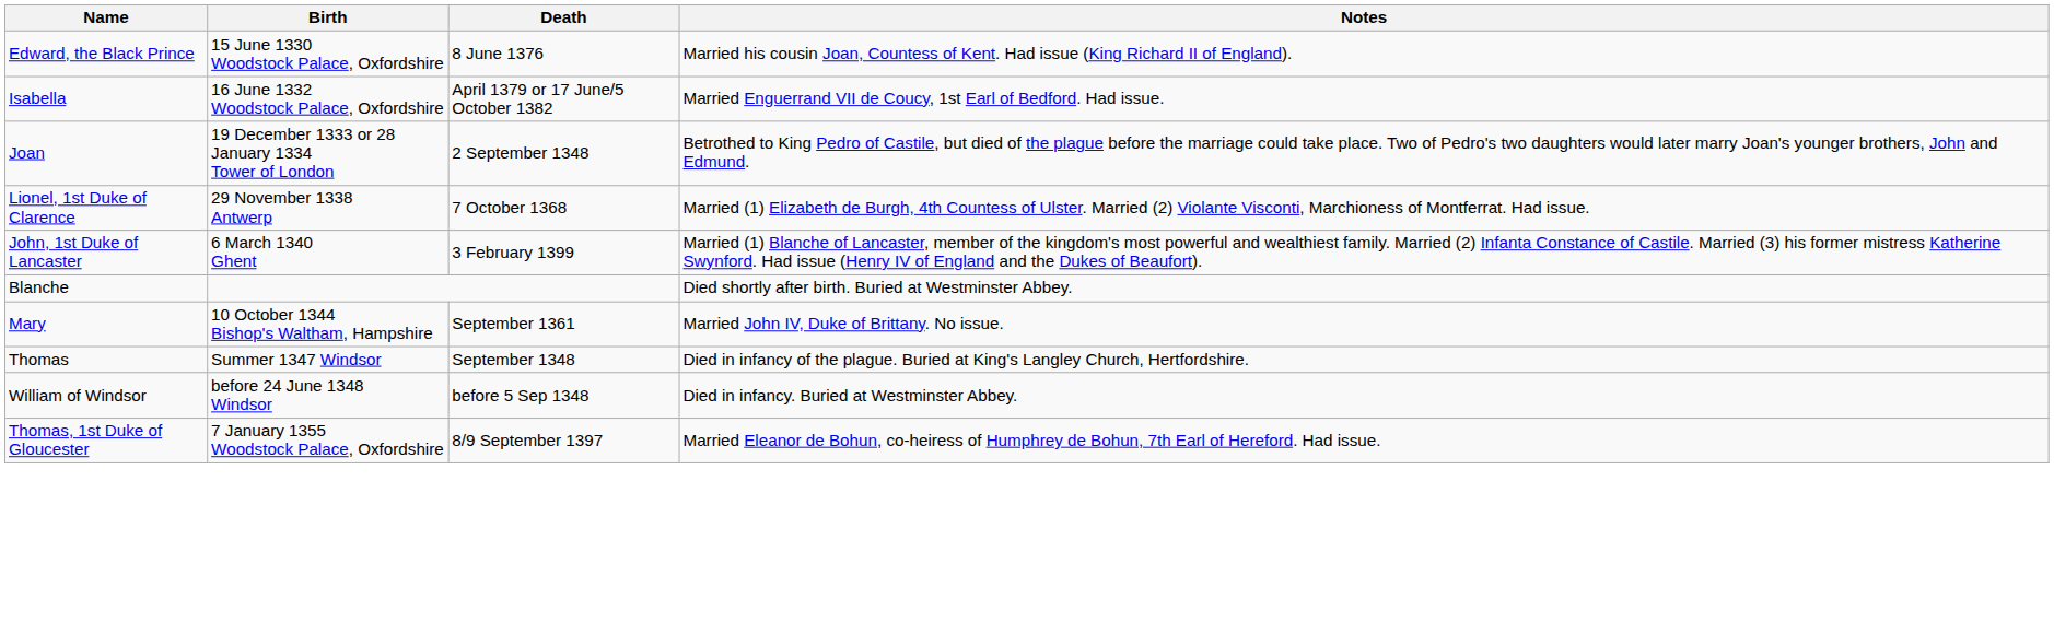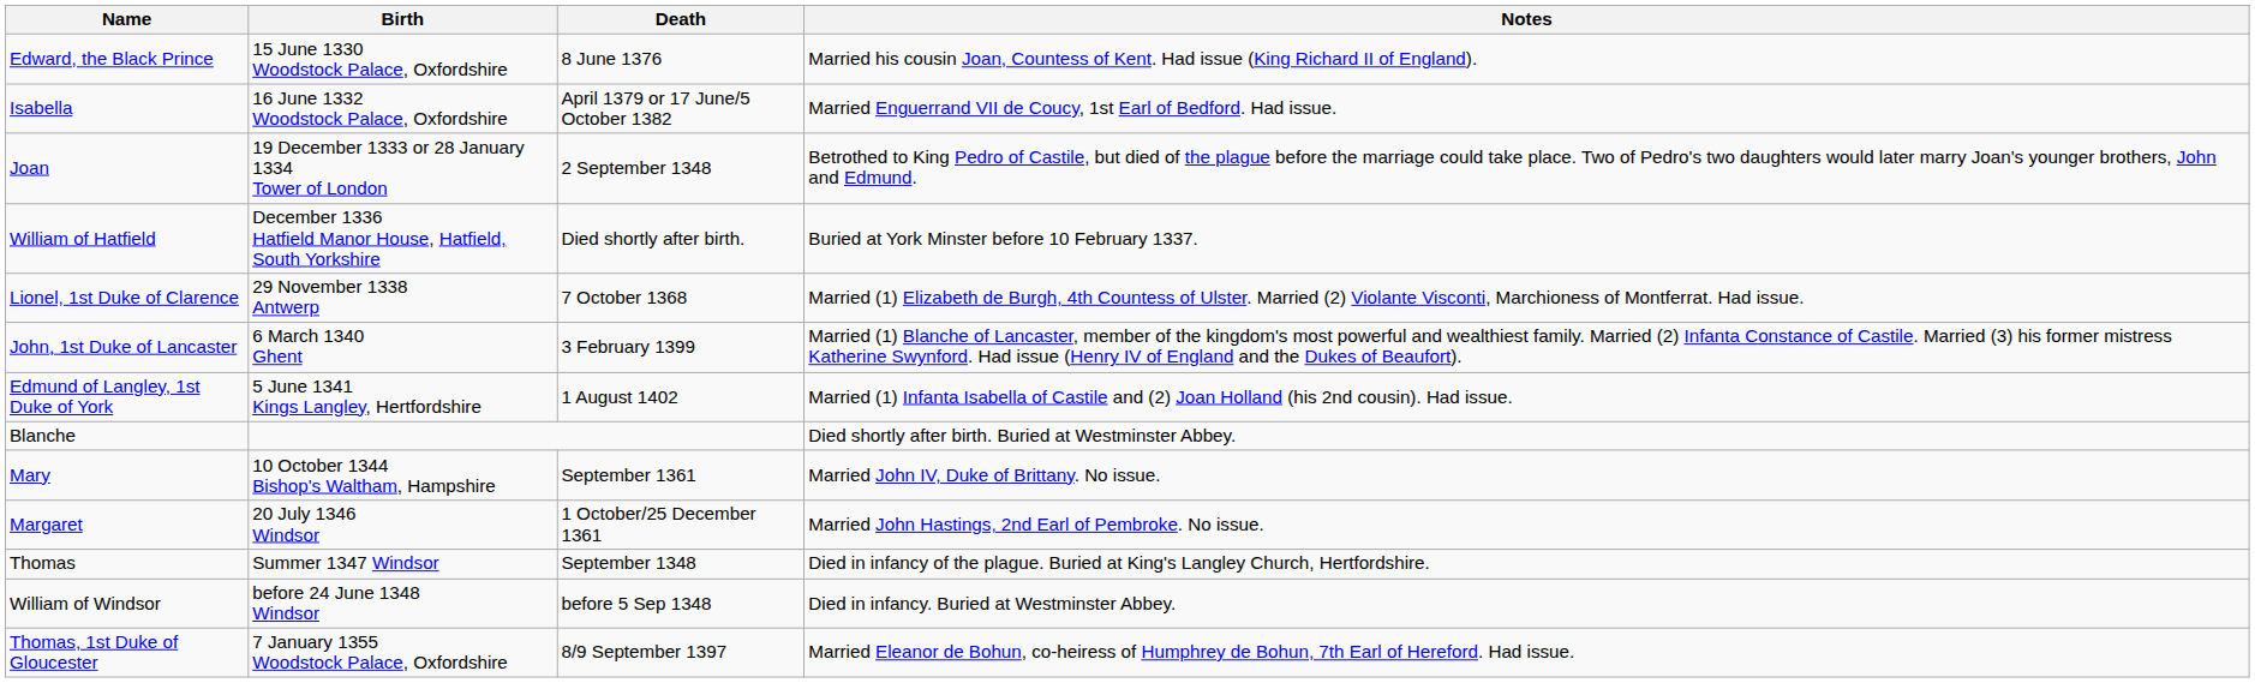 <table class="wikitable">
 <tr>
 <th>Name</th>
 <th>Birth</th>
 <th>Death</th>
 <th>Notes</th>
 </tr>
 <tr>
 <td><a href='#'>Edward, the Black Prince</a></td>
 <td>15 June 1330<br><a href='#'>Woodstock Palace</a>, Oxfordshire</td>
 <td>8 June 1376</td>
 <td>Married his cousin <a href='#'>Joan, Countess of Kent</a>. Had issue (<a href='#'>King Richard II of England</a>).</td>
 </tr>
 <tr>
 <td><a href='#'>Isabella</a></td>
 <td>16 June 1332<br><a href='#'>Woodstock Palace</a>, Oxfordshire</td>
 <td>April 1379 or 17 June/5 October 1382</td>
 <td>Married <a href='#'>Enguerrand VII de Coucy</a>, 1st <a href='#'>Earl of Bedford</a>. Had issue.</td>
 </tr>
 <tr>
 <td><a href='#'>Joan</a></td>
 <td>19 December 1333 or 28 January 1334<br><a href='#'>Tower of London</a></td>
 <td>2 September 1348</td>
 <td>Betrothed to King <a href='#'>Pedro of Castile</a>, but died of <a href='#'>the plague</a> before the marriage could take place. Two of Pedro's two daughters would later marry Joan's younger brothers, <a href='#'>John</a> and <a href='#'>Edmund</a>.</td>
 </tr>
 <tr>
+<td><a href='#'>William of Hatfield</a></td>
+<td>December 1336<br><a href='#'>Hatfield Manor House</a>, <a href='#'>Hatfield, South Yorkshire</a></td>
+<td>Died shortly after birth.</td>
+<td>Buried at York Minster before 10 February 1337.</td>
+</tr>
+<tr>
 <td><a href='#'>Lionel, 1st Duke of Clarence</a></td>
 <td>29 November 1338<br><a href='#'>Antwerp</a></td>
 <td>7 October 1368</td>
 <td>Married (1) <a href='#'>Elizabeth de Burgh, 4th Countess of Ulster</a>. Married (2) <a href='#'>Violante Visconti</a>, Marchioness of Montferrat. Had issue.</td>
 </tr>
 <tr>
 <td><a href='#'>John, 1st Duke of Lancaster</a></td>
 <td>6 March 1340<br><a href='#'>Ghent</a></td>
 <td>3 February 1399</td>
 <td>Married (1) <a href='#'>Blanche of Lancaster</a>, member of the kingdom's most powerful and wealthiest family. Married (2) <a href='#'>Infanta Constance of Castile</a>. Married (3) his former mistress <a href='#'>Katherine Swynford</a>. Had issue (<a href='#'>Henry IV of England</a> and the <a href='#'>Dukes of Beaufort</a>).</td>
 </tr>
 <tr>
+<td><a href='#'>Edmund of Langley, 1st Duke of York</a></td>
+<td>5 June 1341<br><a href='#'>Kings Langley</a>, Hertfordshire</td>
+<td>1 August 1402</td>
+<td>Married (1) <a href='#'>Infanta Isabella of Castile</a> and (2) <a href='#'>Joan Holland</a> (his 2nd cousin). Had issue.</td>
+</tr>
+<tr>
 <td>Blanche</td>
 <td colspan=2></td>
 <td>Died shortly after birth. Buried at Westminster Abbey.</td>
 </tr>
 <tr>
 <td><a href='#'>Mary</a></td>
 <td>10 October 1344<br><a href='#'>Bishop's Waltham</a>, Hampshire</td>
 <td>September 1361</td>
 <td>Married <a href='#'>John IV, Duke of Brittany</a>. No issue.</td>
+</tr>
+<tr>
+<td><a href='#'>Margaret</a></td>
+<td>20 July 1346<br><a href='#'>Windsor</a></td>
+<td>1 October/25 December 1361</td>
+<td>Married <a href='#'>John Hastings, 2nd Earl of Pembroke</a>. No issue.</td>
 </tr>
 <tr>
 <td>Thomas</td>
 <td>Summer 1347 <a href='#'>Windsor</a></td>
 <td>September 1348</td>
 <td>Died in infancy of the plague. Buried at King's Langley Church, Hertfordshire.</td>
 </tr>
 <tr>
 <td>William of Windsor</td>
 <td>before 24 June 1348<br><a href='#'>Windsor</a></td>
 <td>before 5 Sep 1348</td>
 <td>Died in infancy. Buried at Westminster Abbey.</td>
 </tr>
 <tr>
 <td><a href='#'>Thomas, 1st Duke of Gloucester</a></td>
 <td>7 January 1355<br><a href='#'>Woodstock Palace</a>, Oxfordshire</td>
 <td>8/9 September 1397</td>
 <td>Married <a href='#'>Eleanor de Bohun</a>, co-heiress of <a href='#'>Humphrey de Bohun, 7th Earl of Hereford</a>. Had issue.</td>
 </tr>
 </table>
